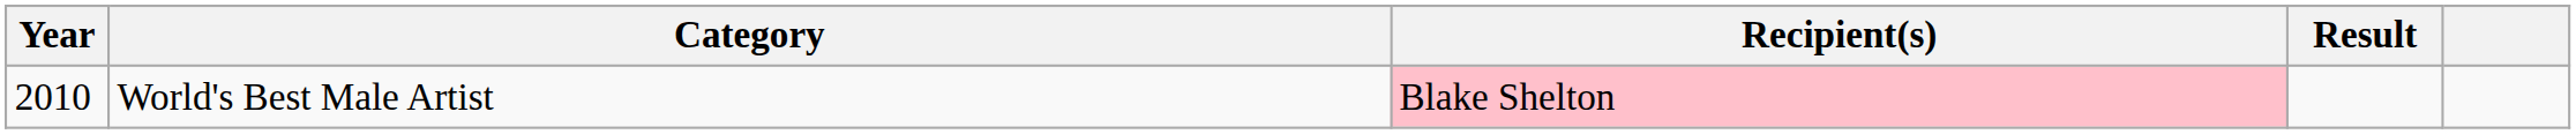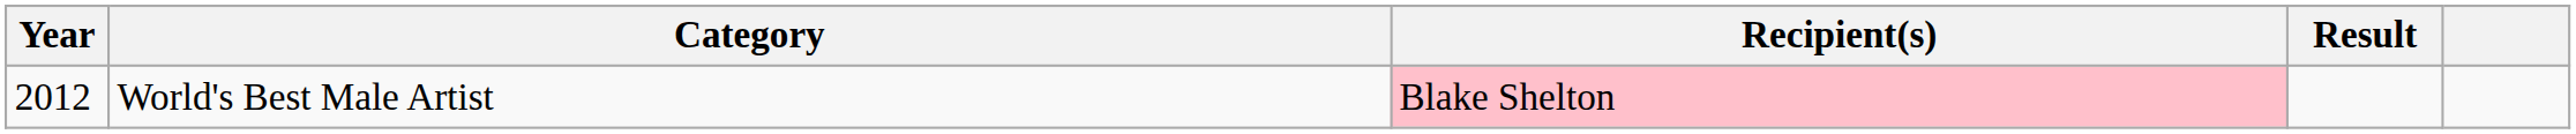 <table class="wikitable plainrowheaders" style="width:85%;">
 <tr>
 <th scope="col" style="width:4%;">Year</th>
 <th scope="col" style="width:50%;">Category</th>
 <th scope="col" style="width:35%;">Recipient(s)</th>
 <th scope="col" style="width:6%;">Result</th>
 <th scope="col" style="width:6%;"></th>
 </tr>
 <tr>
-<td>2010</td>
+<td>2012</td>
 <td>World's Best Male Artist</td>
 <td style="background: pink;">Blake Shelton</td>
 <td></td>
 <td></td>
 </tr>
 </table>
